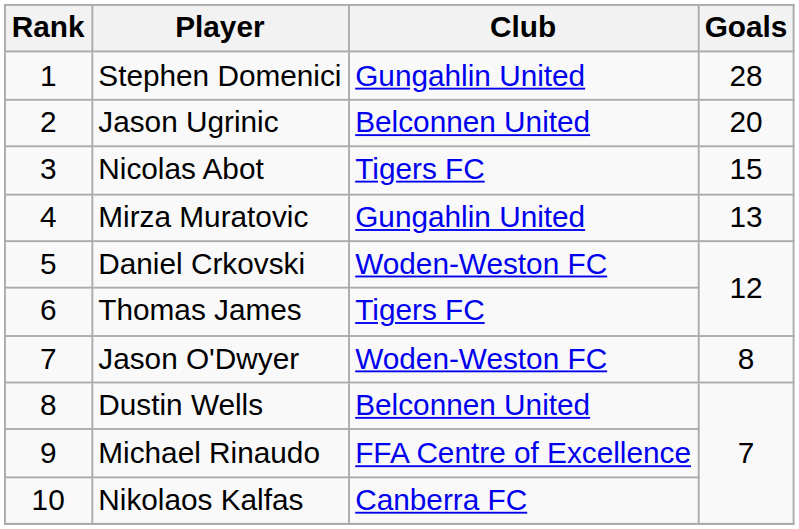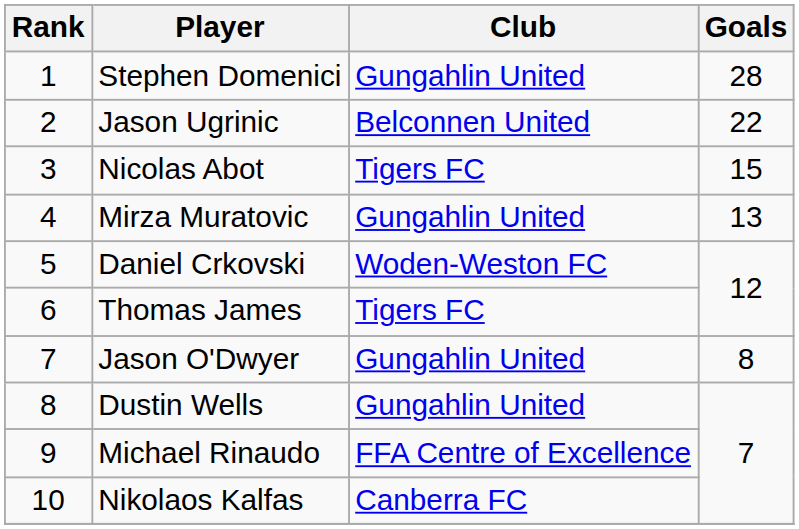 <table class=wikitable style=text-align:center>
 <tr>
 <th>Rank</th>
 <th>Player</th>
 <th>Club</th>
 <th>Goals</th>
 </tr>
 <tr>
 <td rowspan=1>1</td>
 <td align=left> Stephen Domenici</td>
 <td align=left><a href='#'>Gungahlin United</a></td>
 <td rowspan=1>28</td>
 </tr>
 <tr>
 <td rowspan=1>2</td>
 <td align=left> Jason Ugrinic</td>
 <td align=left><a href='#'>Belconnen United</a></td>
-<td rowspan=1>20</td>
+<td rowspan=1>22</td>
 </tr>
 <tr>
 <td rowspan=1>3</td>
 <td align=left> Nicolas Abot</td>
 <td align=left><a href='#'>Tigers FC</a></td>
 <td rowspan=1>15</td>
 </tr>
 <tr>
 <td rowspan=1>4</td>
 <td align=left> Mirza Muratovic</td>
 <td align=left><a href='#'>Gungahlin United</a></td>
 <td rowspan=1>13</td>
 </tr>
 <tr>
 <td rowspan=1>5</td>
 <td align=left> Daniel Crkovski</td>
 <td align=left><a href='#'>Woden-Weston FC</a></td>
 <td rowspan=2>12</td>
 </tr>
 <tr>
 <td rowspan=1>6</td>
 <td align=left> Thomas James</td>
 <td align=left><a href='#'>Tigers FC</a></td>
 </tr>
 <tr>
 <td rowspan=1>7</td>
 <td align=left> Jason O'Dwyer</td>
-<td align=left><a href='#'>Woden-Weston FC</a></td>
+<td align=left><a href='#'>Gungahlin United</a></td>
 <td rowspan=1>8</td>
 </tr>
 <tr>
 <td rowspan=1>8</td>
 <td align=left> Dustin Wells</td>
-<td align=left><a href='#'>Belconnen United</a></td>
+<td align=left><a href='#'>Gungahlin United</a></td>
 <td rowspan=3>7</td>
 </tr>
 <tr>
 <td rowspan=1>9</td>
 <td align=left> Michael Rinaudo</td>
 <td align=left><a href='#'>FFA Centre of Excellence</a></td>
 </tr>
 <tr>
 <td rowspan=1>10</td>
 <td align=left> Nikolaos Kalfas</td>
 <td align=left><a href='#'>Canberra FC</a></td>
 </tr>
 <tr>
 </tr>
 </table>
